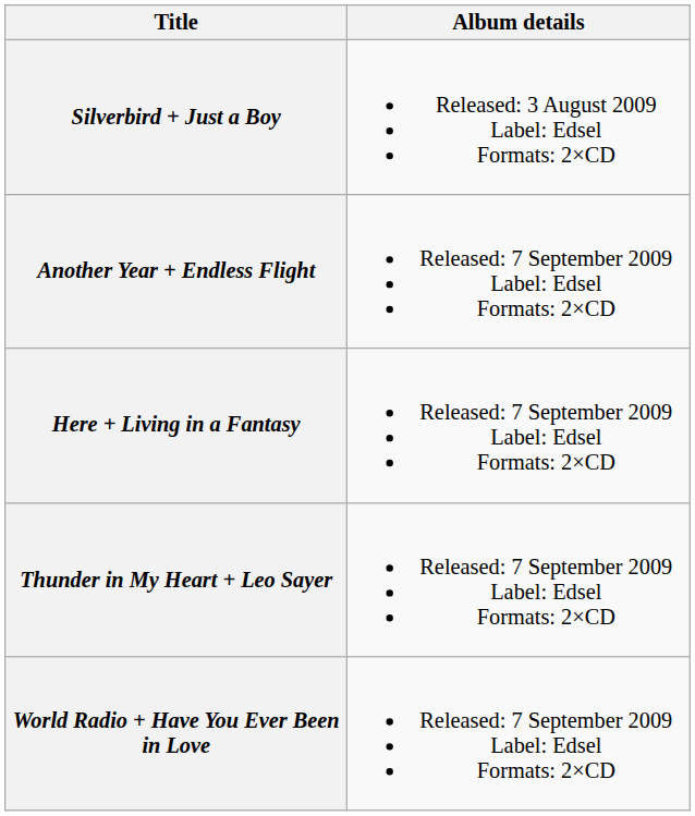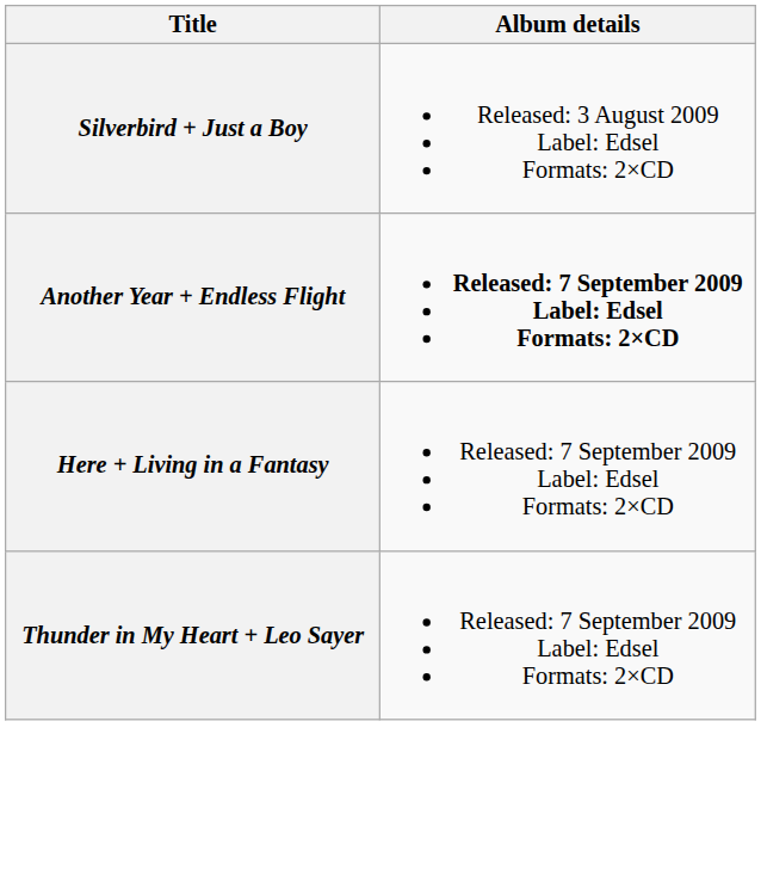 <table class="wikitable plainrowheaders" style="text-align:center;">
 <tr>
 <th scope="col" style="width:15em;">Title</th>
 <th scope="col" style="width:15em;">Album details</th>
 </tr>
 <tr>
 <th scope="row"><em>Silverbird + Just a Boy</em></th>
 <td><br><ul><li>Released: 3 August 2009</li><li>Label: Edsel</li><li>Formats: 2×CD</li></ul></td>
 </tr>
 <tr>
 <th scope="row"><em>Another Year + Endless Flight</em></th>
-<td><br><ul><li>Released: 7 September 2009</li><li>Label: Edsel</li><li>Formats: 2×CD</li></ul></td>
+<td><strong><br><ul><li>Released: 7 September 2009</li><li>Label: Edsel</li><li>Formats: 2×CD</li></ul></strong></td>
 </tr>
 <tr>
 <th scope="row"><em>Here + Living in a Fantasy</em></th>
 <td><br><ul><li>Released: 7 September 2009</li><li>Label: Edsel</li><li>Formats: 2×CD</li></ul></td>
 </tr>
 <tr>
 <th scope="row"><em>Thunder in My Heart + Leo Sayer</em></th>
 <td><br><ul><li>Released: 7 September 2009</li><li>Label: Edsel</li><li>Formats: 2×CD</li></ul></td>
 </tr>
-<tr>
-<th scope="row"><em>World Radio + Have You Ever Been in Love</em></th>
-<td><br><ul><li>Released: 7 September 2009</li><li>Label: Edsel</li><li>Formats: 2×CD</li></ul></td>
-</tr>
 </table>
